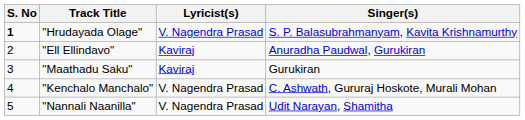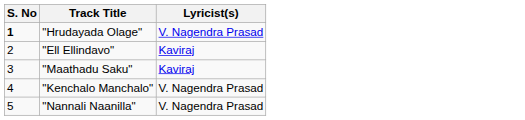 <table class="wikitable">
 <tr>
 <th>S. No</th>
 <th>Track Title</th>
 <th>Lyricist(s)</th>
-<th>Singer(s)</th>
 </tr>
 <tr>
 <td><strong>1</strong></td>
 <td>"Hrudayada Olage"</td>
 <td><a href='#'>V. Nagendra Prasad</a></td>
-<td><a href='#'>S. P. Balasubrahmanyam</a>, <a href='#'>Kavita Krishnamurthy</a></td>
 </tr>
 <tr>
 <td>2</td>
 <td>"Ell Ellindavo"</td>
 <td><a href='#'>Kaviraj</a></td>
-<td><a href='#'>Anuradha Paudwal</a>, <a href='#'>Gurukiran</a></td>
 </tr>
 <tr>
 <td>3</td>
 <td>"Maathadu Saku"</td>
 <td><a href='#'>Kaviraj</a></td>
-<td>Gurukiran</td>
 </tr>
 <tr>
 <td>4</td>
 <td>"Kenchalo Manchalo"</td>
 <td>V. Nagendra Prasad</td>
-<td><a href='#'>C. Ashwath</a>, Gururaj Hoskote, Murali Mohan</td>
 </tr>
 <tr>
 <td>5</td>
 <td>"Nannali Naanilla"</td>
 <td>V. Nagendra Prasad</td>
-<td><a href='#'>Udit Narayan</a>, <a href='#'>Shamitha</a></td>
 </tr>
 </table>
